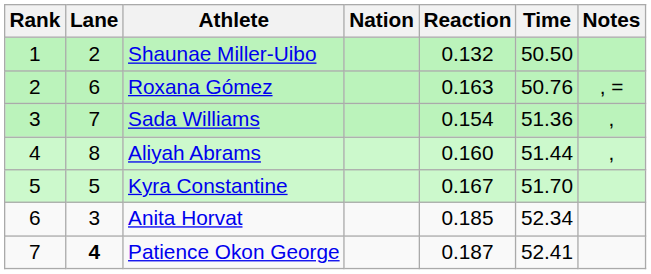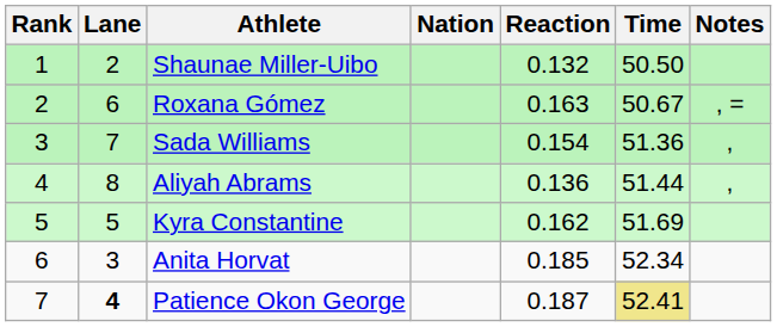 <table class="wikitable sortable" style="text-align:center">
 <tr>
 <th>Rank</th>
 <th>Lane</th>
 <th>Athlete</th>
 <th>Nation</th>
 <th>Reaction</th>
 <th>Time</th>
 <th>Notes</th>
 </tr>
 <tr bgcolor="#bbf3bb">
 <td>1</td>
 <td>2</td>
 <td align="left"><a href='#'>Shaunae Miller-Uibo</a></td>
 <td align="left"></td>
 <td>0.132</td>
 <td>50.50</td>
 <td></td>
 </tr>
 <tr bgcolor="#bbf3bb">
 <td>2</td>
 <td>6</td>
 <td align="left"><a href='#'>Roxana Gómez</a></td>
 <td align="left"></td>
 <td>0.163</td>
-<td>50.76</td>
+<td>50.67</td>
 <td>, =</td>
 </tr>
 <tr bgcolor="#bbf3bb">
 <td>3</td>
 <td>7</td>
 <td align="left"><a href='#'>Sada Williams</a></td>
 <td align="left"></td>
 <td>0.154</td>
 <td>51.36</td>
 <td>, </td>
 </tr>
 <tr bgcolor="ccf9cc">
 <td>4</td>
 <td>8</td>
 <td align="left"><a href='#'>Aliyah Abrams</a></td>
 <td align="left"></td>
-<td>0.160</td>
+<td>0.136</td>
 <td>51.44</td>
 <td>, </td>
 </tr>
 <tr bgcolor="ccf9cc">
 <td>5</td>
 <td>5</td>
 <td align="left"><a href='#'>Kyra Constantine</a></td>
 <td align="left"></td>
-<td>0.167</td>
-<td>51.70</td>
+<td>0.162</td>
+<td>51.69</td>
 <td></td>
 </tr>
 <tr>
 <td>6</td>
 <td>3</td>
 <td align="left"><a href='#'>Anita Horvat</a></td>
 <td align="left"></td>
 <td>0.185</td>
 <td>52.34</td>
 <td></td>
 </tr>
 <tr>
 <td>7</td>
 <td><strong>4</strong></td>
 <td align="left"><a href='#'>Patience Okon George</a></td>
 <td align="left"></td>
 <td>0.187</td>
-<td>52.41</td>
+<td style="background: khaki;">52.41</td>
 <td></td>
 </tr>
 </table>
